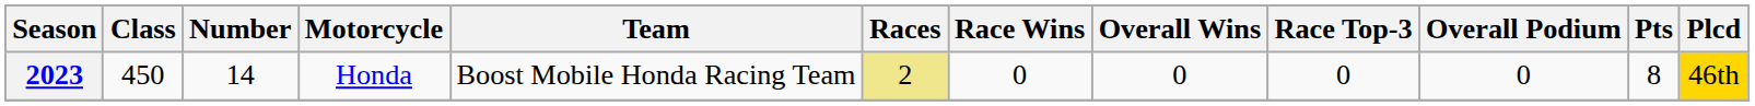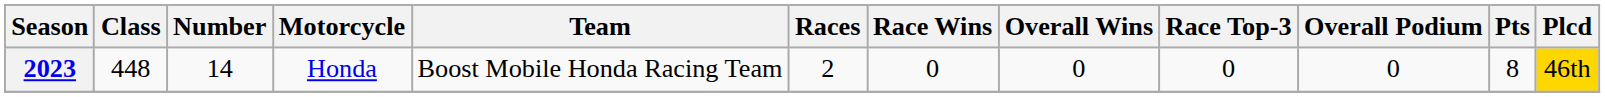 <table class="wikitable" style="font-size: 85%; text-align:center">
 <tr>
 <th>Season</th>
 <th>Class</th>
 <th>Number</th>
 <th>Motorcycle</th>
 <th>Team</th>
 <th>Races</th>
 <th>Race Wins</th>
 <th>Overall Wins</th>
 <th>Race Top-3</th>
 <th>Overall Podium</th>
 <th>Pts</th>
 <th>Plcd</th>
 </tr>
 <tr>
 <th><a href='#'>2023</a></th>
-<td>450</td>
+<td>448</td>
 <td>14</td>
 <td><a href='#'>Honda</a></td>
 <td>Boost Mobile Honda Racing Team</td>
-<td style="background: khaki;">2</td>
+<td>2</td>
 <td>0</td>
 <td>0</td>
 <td>0</td>
 <td>0</td>
 <td>8</td>
 <td style="background: gold;">46th</td>
 </tr>
 <tr>
 </tr>
 </table>
